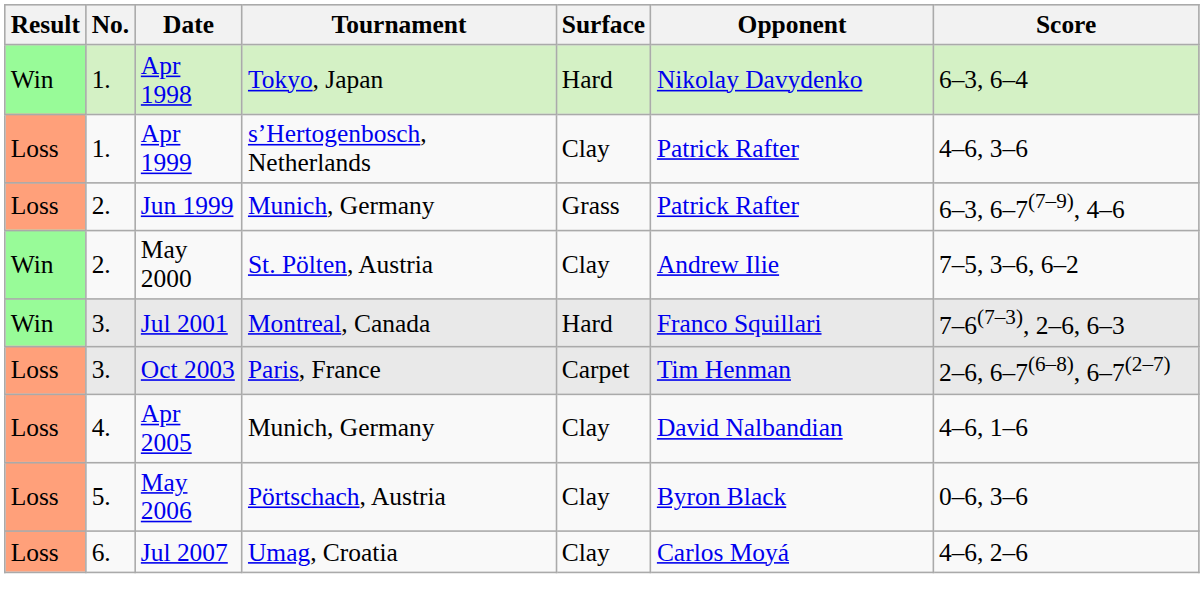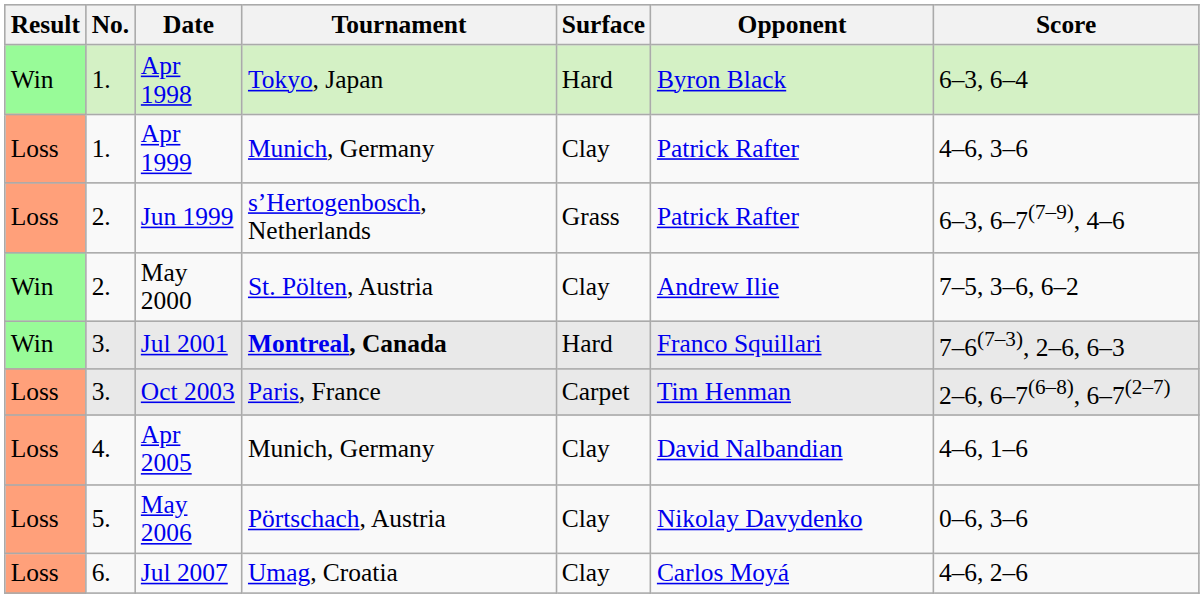 <table class="sortable wikitable">
 <tr>
 <th style="width:40px">Result</th>
 <th style="width:20px" class="unsortable">No.</th>
 <th style="width:60px">Date</th>
 <th style="width:190px">Tournament</th>
 <th style="width:50px">Surface</th>
 <th style="width:170px">Opponent</th>
 <th style="width:160px" class="unsortable">Score</th>
 </tr>
 <tr style="background:#d4f1c5;">
 <td style="background:#98fb98;">Win</td>
 <td>1.</td>
 <td><a href='#'>Apr 1998</a></td>
 <td><a href='#'>Tokyo</a>, Japan</td>
 <td>Hard</td>
-<td> <a href='#'>Nikolay Davydenko</a></td>
+<td> <a href='#'>Byron Black</a></td>
 <td>6–3, 6–4</td>
 </tr>
 <tr>
 <td style="background:#ffa07a;">Loss</td>
 <td>1.</td>
 <td><a href='#'>Apr 1999</a></td>
-<td><a href='#'>s’Hertogenbosch</a>, Netherlands</td>
+<td><a href='#'>Munich</a>, Germany</td>
 <td>Clay</td>
 <td> <a href='#'>Patrick Rafter</a></td>
 <td>4–6, 3–6</td>
 </tr>
 <tr>
 <td style="background:#ffa07a;">Loss</td>
 <td>2.</td>
 <td><a href='#'>Jun 1999</a></td>
-<td><a href='#'>Munich</a>, Germany</td>
+<td><a href='#'>s’Hertogenbosch</a>, Netherlands</td>
 <td>Grass</td>
 <td> <a href='#'>Patrick Rafter</a></td>
 <td>6–3, 6–7<sup>(7–9)</sup>, 4–6</td>
 </tr>
 <tr>
 <td style="background:#98fb98;">Win</td>
 <td>2.</td>
 <td>May 2000</td>
 <td><a href='#'>St. Pölten</a>, Austria</td>
 <td>Clay</td>
 <td> <a href='#'>Andrew Ilie</a></td>
 <td>7–5, 3–6, 6–2</td>
 </tr>
 <tr style="background:#e9e9e9;">
 <td style="background:#98fb98;">Win</td>
 <td>3.</td>
 <td><a href='#'>Jul 2001</a></td>
-<td><a href='#'>Montreal</a>, Canada</td>
+<td><strong><a href='#'>Montreal</a>, Canada</strong></td>
 <td>Hard</td>
 <td> <a href='#'>Franco Squillari</a></td>
 <td>7–6<sup>(7–3)</sup>, 2–6, 6–3</td>
 </tr>
 <tr style="background:#e9e9e9;">
 <td style="background:#ffa07a;">Loss</td>
 <td>3.</td>
 <td><a href='#'>Oct 2003</a></td>
 <td><a href='#'>Paris</a>, France</td>
 <td>Carpet</td>
 <td> <a href='#'>Tim Henman</a></td>
 <td>2–6, 6–7<sup>(6–8)</sup>, 6–7<sup>(2–7)</sup></td>
 </tr>
 <tr>
 <td style="background:#ffa07a;">Loss</td>
 <td>4.</td>
 <td><a href='#'>Apr 2005</a></td>
 <td>Munich, Germany</td>
 <td>Clay</td>
 <td> <a href='#'>David Nalbandian</a></td>
 <td>4–6, 1–6</td>
 </tr>
 <tr>
 <td style="background:#ffa07a;">Loss</td>
 <td>5.</td>
 <td><a href='#'>May 2006</a></td>
 <td><a href='#'>Pörtschach</a>, Austria</td>
 <td>Clay</td>
-<td> <a href='#'>Byron Black</a></td>
+<td> <a href='#'>Nikolay Davydenko</a></td>
 <td>0–6, 3–6</td>
 </tr>
 <tr>
 <td style="background:#ffa07a;">Loss</td>
 <td>6.</td>
 <td><a href='#'>Jul 2007</a></td>
 <td><a href='#'>Umag</a>, Croatia</td>
 <td>Clay</td>
 <td> <a href='#'>Carlos Moyá</a></td>
 <td>4–6, 2–6</td>
 </tr>
 </table>
